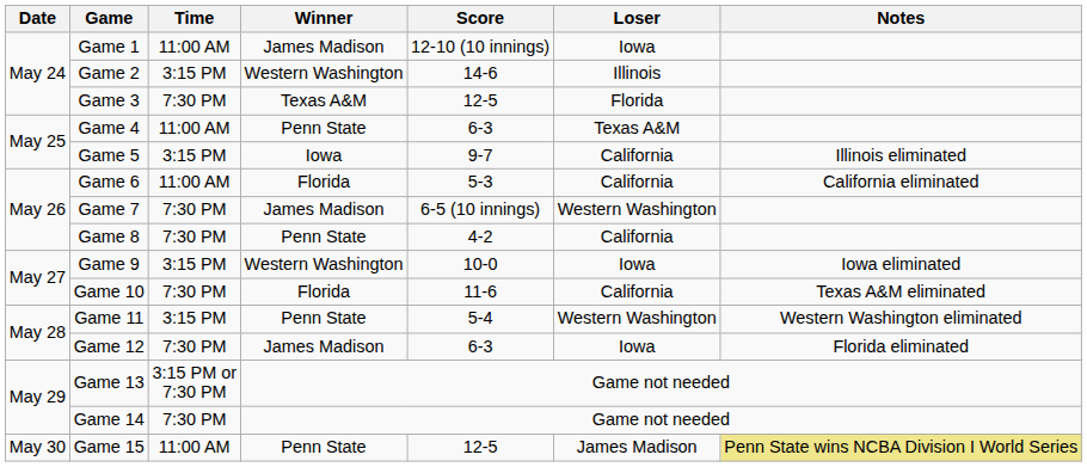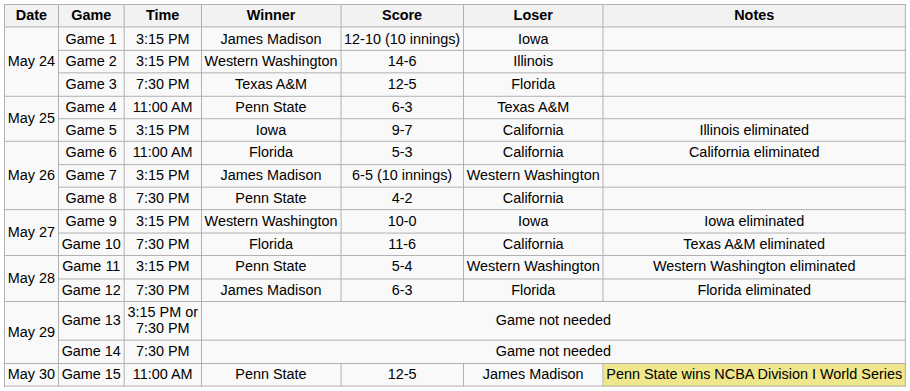 <table class="wikitable">
 <tr align="center">
 <th>Date</th>
 <th>Game</th>
 <th>Time</th>
 <th>Winner</th>
 <th>Score</th>
 <th>Loser</th>
 <th>Notes</th>
 </tr>
 <tr align="center">
 <td rowspan=3>May 24</td>
 <td>Game 1</td>
-<td>11:00 AM</td>
+<td>3:15 PM</td>
 <td>James Madison</td>
 <td>12-10 (10 innings)</td>
 <td>Iowa</td>
 <td></td>
 </tr>
 <tr align="center">
 <td>Game 2</td>
 <td>3:15 PM</td>
 <td>Western Washington</td>
 <td>14-6</td>
 <td>Illinois</td>
 <td></td>
 </tr>
 <tr align="center">
 <td>Game 3</td>
 <td>7:30 PM</td>
 <td>Texas A&M</td>
 <td>12-5</td>
 <td>Florida</td>
 <td></td>
 </tr>
 <tr align="center">
 <td rowspan=2>May 25</td>
 <td>Game 4</td>
 <td>11:00 AM</td>
 <td>Penn State</td>
 <td>6-3</td>
 <td>Texas A&M</td>
 <td></td>
 </tr>
 <tr align="center">
 <td>Game 5</td>
 <td>3:15 PM</td>
 <td>Iowa</td>
 <td>9-7</td>
 <td>California</td>
 <td>Illinois eliminated</td>
 </tr>
 <tr align="center">
 <td rowspan=3>May 26</td>
 <td>Game 6</td>
 <td>11:00 AM</td>
 <td>Florida</td>
 <td>5-3</td>
 <td>California</td>
 <td>California eliminated</td>
 </tr>
 <tr align="center">
 <td>Game 7</td>
-<td>7:30 PM</td>
+<td>3:15 PM</td>
 <td>James Madison</td>
 <td>6-5 (10 innings)</td>
 <td>Western Washington</td>
 <td></td>
 </tr>
 <tr align="center">
 <td>Game 8</td>
 <td>7:30 PM</td>
 <td>Penn State</td>
 <td>4-2</td>
 <td>California</td>
 <td></td>
 </tr>
 <tr align="center">
 <td rowspan=2>May 27</td>
 <td>Game 9</td>
 <td>3:15 PM</td>
 <td>Western Washington</td>
 <td>10-0</td>
 <td>Iowa</td>
 <td>Iowa eliminated</td>
 </tr>
 <tr align="center">
 <td>Game 10</td>
 <td>7:30 PM</td>
 <td>Florida</td>
 <td>11-6</td>
 <td>California</td>
 <td>Texas A&M eliminated</td>
 </tr>
 <tr align="center">
 <td rowspan=2>May 28</td>
 <td>Game 11</td>
 <td>3:15 PM</td>
 <td>Penn State</td>
 <td>5-4</td>
 <td>Western Washington</td>
 <td>Western Washington eliminated</td>
 </tr>
 <tr align="center">
 <td>Game 12</td>
 <td>7:30 PM</td>
 <td>James Madison</td>
 <td>6-3</td>
-<td>Iowa</td>
+<td>Florida</td>
 <td>Florida eliminated</td>
 </tr>
 <tr align="center">
 <td rowspan=2>May 29</td>
 <td>Game 13</td>
 <td>3:15 PM or<br>7:30 PM</td>
 <td colspan=4>Game not needed</td>
 </tr>
 <tr align="center">
 <td>Game 14</td>
 <td>7:30 PM</td>
 <td colspan=4>Game not needed</td>
 </tr>
 <tr align="center">
 <td>May 30</td>
 <td>Game 15</td>
 <td>11:00 AM</td>
 <td>Penn State</td>
 <td>12-5</td>
 <td>James Madison</td>
 <td style="background: khaki;">Penn State wins NCBA Division I World Series</td>
 </tr>
 </table>
